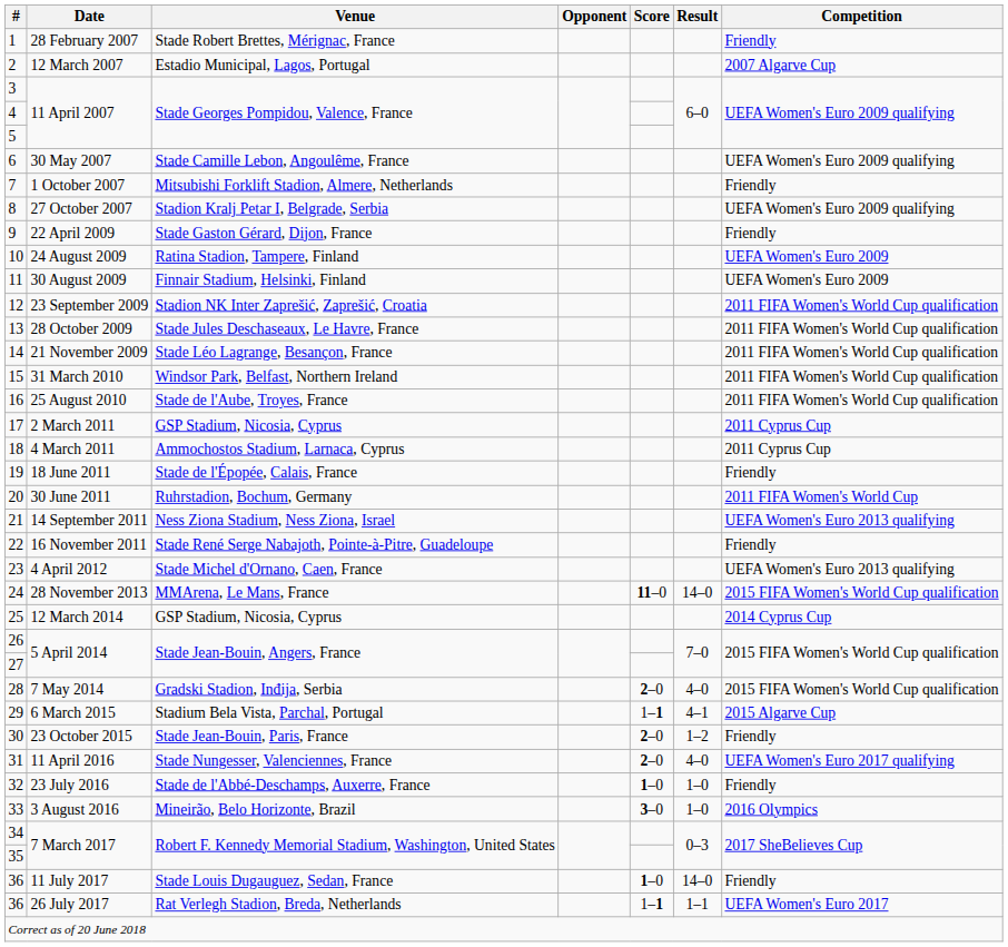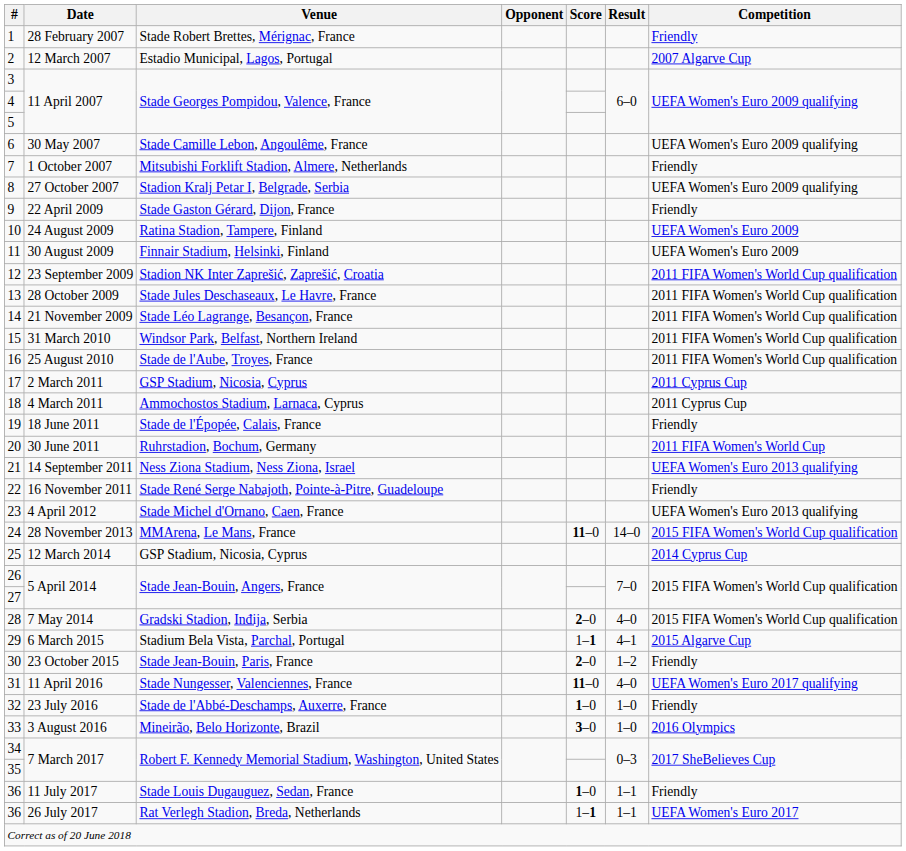 <table class="wikitable collapsible collapsed" style="text-align: left;" align=center>
 <tr>
 <th>#</th>
 <th>Date</th>
 <th>Venue</th>
 <th>Opponent</th>
 <th>Score</th>
 <th>Result</th>
 <th>Competition</th>
 </tr>
 <tr>
 <td>1</td>
 <td>28 February 2007</td>
 <td>Stade Robert Brettes, <a href='#'>Mérignac</a>, France</td>
 <td></td>
 <td></td>
 <td></td>
 <td><a href='#'>Friendly</a></td>
 </tr>
 <tr>
 <td>2</td>
 <td>12 March 2007</td>
 <td>Estadio Municipal, <a href='#'>Lagos</a>, Portugal</td>
 <td></td>
 <td></td>
 <td></td>
 <td><a href='#'>2007 Algarve Cup</a></td>
 </tr>
 <tr>
 <td>3</td>
 <td rowspan="3">11 April 2007</td>
 <td rowspan="3"><a href='#'>Stade Georges Pompidou</a>, <a href='#'>Valence</a>, France</td>
 <td rowspan="3"></td>
 <td></td>
 <td rowspan="3" style="text-align:center;">6–0</td>
 <td rowspan="3"><a href='#'>UEFA Women's Euro 2009 qualifying</a></td>
 </tr>
 <tr>
 <td>4</td>
 <td></td>
 </tr>
 <tr>
 <td>5</td>
 <td></td>
 </tr>
 <tr>
 <td>6</td>
 <td>30 May 2007</td>
 <td><a href='#'>Stade Camille Lebon</a>, <a href='#'>Angoulême</a>, France</td>
 <td></td>
 <td></td>
 <td></td>
 <td>UEFA Women's Euro 2009 qualifying</td>
 </tr>
 <tr>
 <td>7</td>
 <td>1 October 2007</td>
 <td><a href='#'>Mitsubishi Forklift Stadion</a>, <a href='#'>Almere</a>, Netherlands</td>
 <td></td>
 <td></td>
 <td></td>
 <td>Friendly</td>
 </tr>
 <tr>
 <td>8</td>
 <td>27 October 2007</td>
 <td><a href='#'>Stadion Kralj Petar I</a>, <a href='#'>Belgrade</a>, <a href='#'>Serbia</a></td>
 <td></td>
 <td></td>
 <td></td>
 <td>UEFA Women's Euro 2009 qualifying</td>
 </tr>
 <tr>
 <td>9</td>
 <td>22 April 2009</td>
 <td><a href='#'>Stade Gaston Gérard</a>, <a href='#'>Dijon</a>, France</td>
 <td></td>
 <td></td>
 <td></td>
 <td>Friendly</td>
 </tr>
 <tr>
 <td>10</td>
 <td>24 August 2009</td>
 <td><a href='#'>Ratina Stadion</a>, <a href='#'>Tampere</a>, Finland</td>
 <td></td>
 <td></td>
 <td></td>
 <td><a href='#'>UEFA Women's Euro 2009</a></td>
 </tr>
 <tr>
 <td>11</td>
 <td>30 August 2009</td>
 <td><a href='#'>Finnair Stadium</a>, <a href='#'>Helsinki</a>, Finland</td>
 <td></td>
 <td></td>
 <td></td>
 <td>UEFA Women's Euro 2009</td>
 </tr>
 <tr>
 <td>12</td>
 <td>23 September 2009</td>
 <td><a href='#'>Stadion NK Inter Zaprešić</a>, <a href='#'>Zaprešić</a>, <a href='#'>Croatia</a></td>
 <td></td>
 <td></td>
 <td></td>
 <td><a href='#'>2011 FIFA Women's World Cup qualification</a></td>
 </tr>
 <tr>
 <td>13</td>
 <td>28 October 2009</td>
 <td><a href='#'>Stade Jules Deschaseaux</a>, <a href='#'>Le Havre</a>, France</td>
 <td></td>
 <td></td>
 <td></td>
 <td>2011 FIFA Women's World Cup qualification</td>
 </tr>
 <tr>
 <td>14</td>
 <td>21 November 2009</td>
 <td><a href='#'>Stade Léo Lagrange</a>, <a href='#'>Besançon</a>, France</td>
 <td></td>
 <td></td>
 <td></td>
 <td>2011 FIFA Women's World Cup qualification</td>
 </tr>
 <tr>
 <td>15</td>
 <td>31 March 2010</td>
 <td><a href='#'>Windsor Park</a>, <a href='#'>Belfast</a>, Northern Ireland</td>
 <td></td>
 <td></td>
 <td></td>
 <td>2011 FIFA Women's World Cup qualification</td>
 </tr>
 <tr>
 <td>16</td>
 <td>25 August 2010</td>
 <td><a href='#'>Stade de l'Aube</a>, <a href='#'>Troyes</a>, France</td>
 <td></td>
 <td></td>
 <td></td>
 <td>2011 FIFA Women's World Cup qualification</td>
 </tr>
 <tr>
 <td>17</td>
 <td>2 March 2011</td>
 <td><a href='#'>GSP Stadium</a>, <a href='#'>Nicosia</a>, <a href='#'>Cyprus</a></td>
 <td></td>
 <td></td>
 <td></td>
 <td><a href='#'>2011 Cyprus Cup</a></td>
 </tr>
 <tr>
 <td>18</td>
 <td>4 March 2011</td>
 <td><a href='#'>Ammochostos Stadium</a>, <a href='#'>Larnaca</a>, Cyprus</td>
 <td></td>
 <td></td>
 <td></td>
 <td>2011 Cyprus Cup</td>
 </tr>
 <tr>
 <td>19</td>
 <td>18 June 2011</td>
 <td><a href='#'>Stade de l'Épopée</a>, <a href='#'>Calais</a>, France</td>
 <td></td>
 <td></td>
 <td></td>
 <td>Friendly</td>
 </tr>
 <tr>
 <td>20</td>
 <td>30 June 2011</td>
 <td><a href='#'>Ruhrstadion</a>, <a href='#'>Bochum</a>, Germany</td>
 <td></td>
 <td></td>
 <td></td>
 <td><a href='#'>2011 FIFA Women's World Cup</a></td>
 </tr>
 <tr>
 <td>21</td>
 <td>14 September 2011</td>
 <td><a href='#'>Ness Ziona Stadium</a>, <a href='#'>Ness Ziona</a>, <a href='#'>Israel</a></td>
 <td></td>
 <td></td>
 <td></td>
 <td><a href='#'>UEFA Women's Euro 2013 qualifying</a></td>
 </tr>
 <tr>
 <td>22</td>
 <td>16 November 2011</td>
 <td><a href='#'>Stade René Serge Nabajoth</a>, <a href='#'>Pointe-à-Pitre</a>, <a href='#'>Guadeloupe</a></td>
 <td></td>
 <td></td>
 <td></td>
 <td>Friendly</td>
 </tr>
 <tr>
 <td>23</td>
 <td>4 April 2012</td>
 <td><a href='#'>Stade Michel d'Ornano</a>, <a href='#'>Caen</a>, France</td>
 <td></td>
 <td></td>
 <td></td>
 <td>UEFA Women's Euro 2013 qualifying</td>
 </tr>
 <tr>
 <td>24</td>
 <td>28 November 2013</td>
 <td><a href='#'>MMArena</a>, <a href='#'>Le Mans</a>, France</td>
 <td></td>
 <td align="center"><strong>11</strong>–0</td>
 <td align="center">14–0</td>
 <td><a href='#'>2015 FIFA Women's World Cup qualification</a></td>
 </tr>
 <tr>
 <td>25</td>
 <td>12 March 2014</td>
 <td>GSP Stadium, Nicosia, Cyprus</td>
 <td></td>
 <td></td>
 <td></td>
 <td><a href='#'>2014 Cyprus Cup</a></td>
 </tr>
 <tr>
 <td>26</td>
 <td rowspan="2">5 April 2014</td>
 <td rowspan="2"><a href='#'>Stade Jean-Bouin</a>, <a href='#'>Angers</a>, France</td>
 <td rowspan="2"></td>
 <td></td>
 <td rowspan="2" style="text-align:center;">7–0</td>
 <td rowspan="2">2015 FIFA Women's World Cup qualification</td>
 </tr>
 <tr>
 <td>27</td>
 <td></td>
 </tr>
 <tr>
 <td>28</td>
 <td>7 May 2014</td>
 <td><a href='#'>Gradski Stadion</a>, <a href='#'>Inđija</a>, Serbia</td>
 <td></td>
 <td align="center"><strong>2</strong>–0</td>
 <td align="center">4–0</td>
 <td>2015 FIFA Women's World Cup qualification</td>
 </tr>
 <tr>
 <td>29</td>
 <td>6 March 2015</td>
 <td>Stadium Bela Vista, <a href='#'>Parchal</a>, Portugal</td>
 <td></td>
 <td align="center">1–<strong>1</strong></td>
 <td align="center">4–1</td>
 <td><a href='#'>2015 Algarve Cup</a></td>
 </tr>
 <tr>
 <td>30</td>
 <td>23 October 2015</td>
 <td><a href='#'>Stade Jean-Bouin</a>, <a href='#'>Paris</a>, France</td>
 <td></td>
 <td align="center"><strong>2</strong>–0</td>
 <td align="center">1–2</td>
 <td>Friendly</td>
 </tr>
 <tr>
 <td>31</td>
 <td>11 April 2016</td>
 <td><a href='#'>Stade Nungesser</a>, <a href='#'>Valenciennes</a>, France</td>
 <td></td>
-<td align="center"><strong>2</strong>–0</td>
+<td align="center"><strong>11</strong>–0</td>
 <td align="center">4–0</td>
 <td><a href='#'>UEFA Women's Euro 2017 qualifying</a></td>
 </tr>
 <tr>
 <td>32</td>
 <td>23 July 2016</td>
 <td><a href='#'>Stade de l'Abbé-Deschamps</a>, <a href='#'>Auxerre</a>, France</td>
 <td></td>
 <td align="center"><strong>1</strong>–0</td>
 <td align="center">1–0</td>
 <td>Friendly</td>
 </tr>
 <tr>
 <td>33</td>
 <td>3 August 2016</td>
 <td><a href='#'>Mineirão</a>, <a href='#'>Belo Horizonte</a>, Brazil</td>
 <td></td>
 <td align="center"><strong>3</strong>–0</td>
 <td align="center">1–0</td>
 <td><a href='#'>2016 Olympics</a></td>
 </tr>
 <tr>
 <td>34</td>
 <td rowspan="2">7 March 2017</td>
 <td rowspan="2"><a href='#'>Robert F. Kennedy Memorial Stadium</a>, <a href='#'>Washington</a>, United States</td>
 <td rowspan="2"></td>
 <td></td>
 <td rowspan="2" style="text-align:center;">0–3</td>
 <td rowspan="2"><a href='#'>2017 SheBelieves Cup</a></td>
 </tr>
 <tr>
 <td>35</td>
 <td></td>
 </tr>
 <tr>
 <td>36</td>
 <td>11 July 2017</td>
 <td><a href='#'>Stade Louis Dugauguez</a>, <a href='#'>Sedan</a>, France</td>
 <td></td>
 <td align="center"><strong>1</strong>–0</td>
-<td align="center">14–0</td>
+<td align="center">1–1</td>
 <td>Friendly</td>
 </tr>
 <tr>
 <td>36</td>
 <td>26 July 2017</td>
 <td><a href='#'>Rat Verlegh Stadion</a>, <a href='#'>Breda</a>, Netherlands</td>
 <td></td>
 <td align="center">1–<strong>1</strong></td>
 <td align="center">1–1</td>
 <td><a href='#'>UEFA Women's Euro 2017</a></td>
 </tr>
 <tr>
 <td colspan="12"><small><em>Correct as of 20 June 2018</em></small></td>
 </tr>
 </table>
